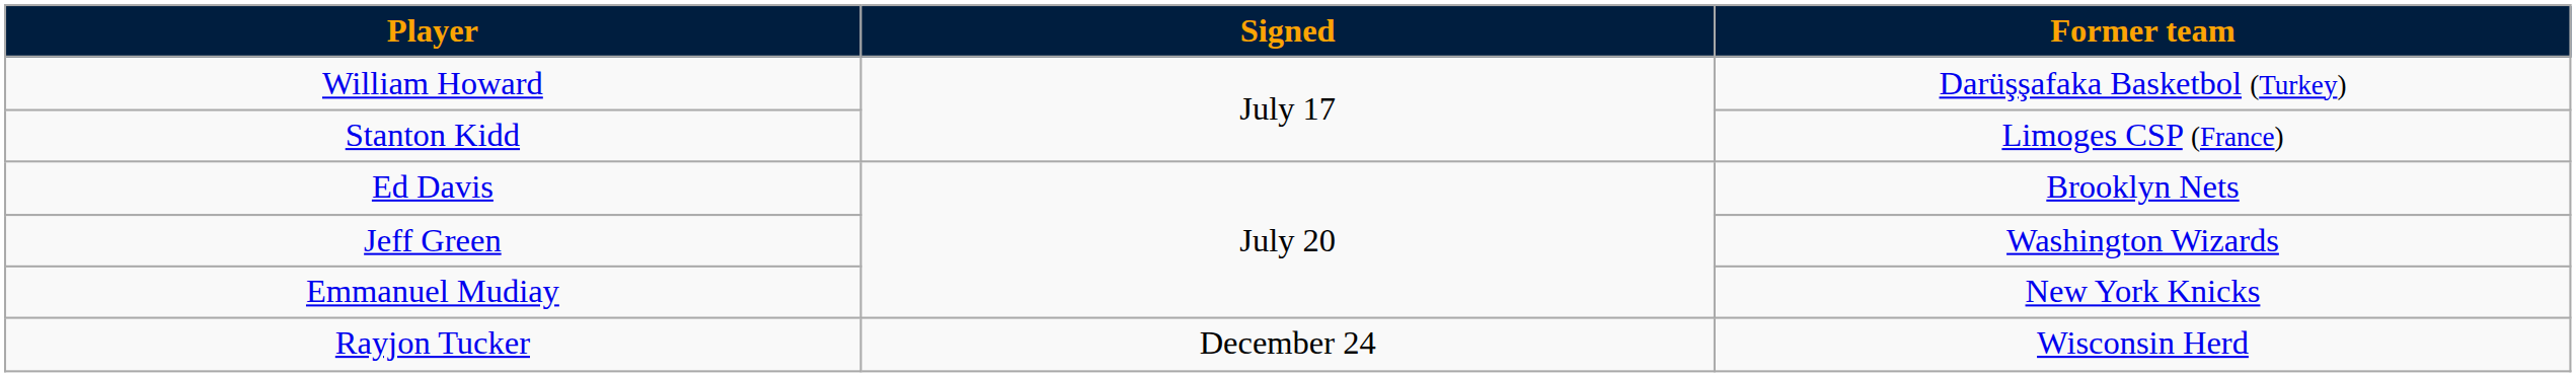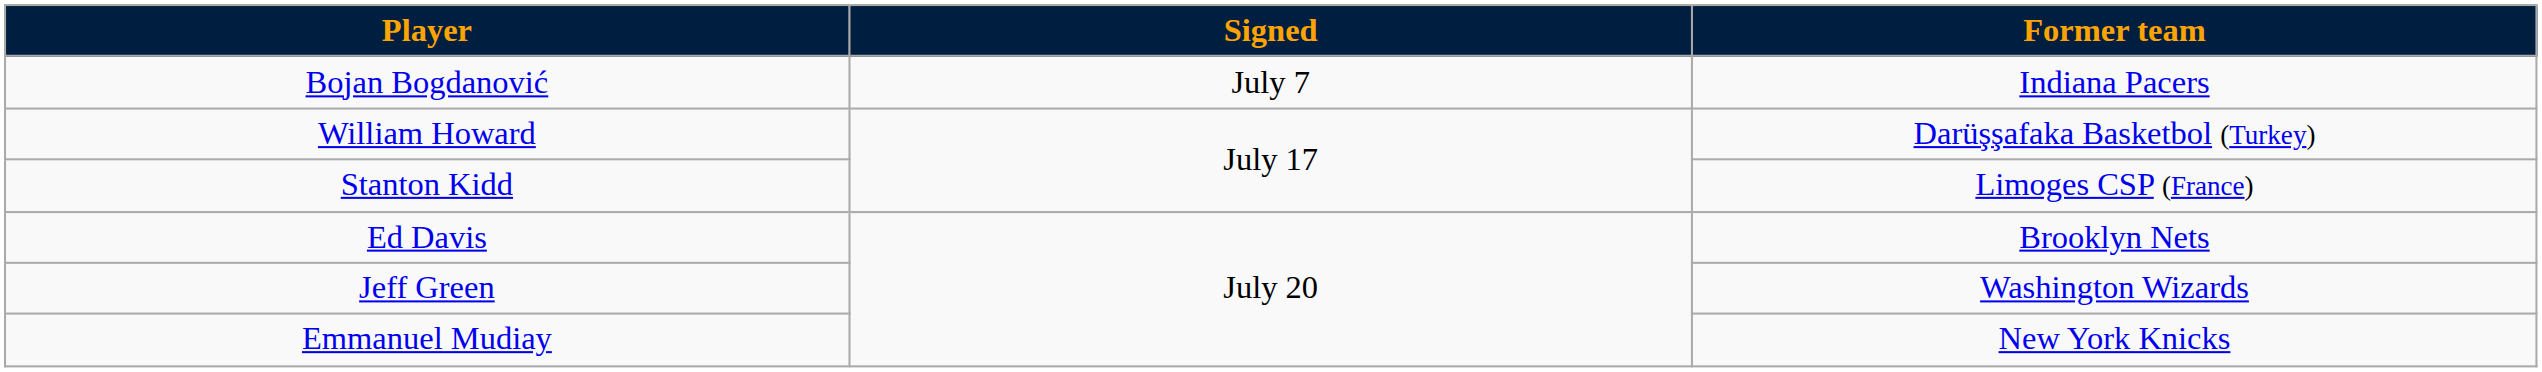 <table class="wikitable sortable sortable" style="text-align: center">
 <tr>
 <th style="background:#001e3f; color:#fca404" width="10%">Player</th>
 <th style="background:#001e3f; color:#fca404" width="10%">Signed</th>
 <th style="background:#001e3f; color:#fca404" width="10%">Former team</th>
+</tr>
+<tr>
+<td><a href='#'>Bojan Bogdanović</a></td>
+<td>July 7</td>
+<td><a href='#'>Indiana Pacers</a></td>
 </tr>
 <tr>
 <td><a href='#'>William Howard</a></td>
 <td rowspan="2">July 17</td>
 <td><a href='#'>Darüşşafaka Basketbol</a> <small>(<a href='#'>Turkey</a>)</small></td>
 </tr>
 <tr>
 <td><a href='#'>Stanton Kidd</a></td>
 <td><a href='#'>Limoges CSP</a> <small>(<a href='#'>France</a>)</small></td>
 </tr>
 <tr>
 <td><a href='#'>Ed Davis</a></td>
 <td rowspan="3">July 20</td>
 <td><a href='#'>Brooklyn Nets</a></td>
 </tr>
 <tr>
 <td><a href='#'>Jeff Green</a></td>
 <td><a href='#'>Washington Wizards</a></td>
 </tr>
 <tr>
 <td><a href='#'>Emmanuel Mudiay</a></td>
 <td><a href='#'>New York Knicks</a></td>
 </tr>
-<tr>
-<td><a href='#'>Rayjon Tucker</a></td>
-<td>December 24</td>
-<td><a href='#'>Wisconsin Herd</a></td>
-</tr>
 </table>
